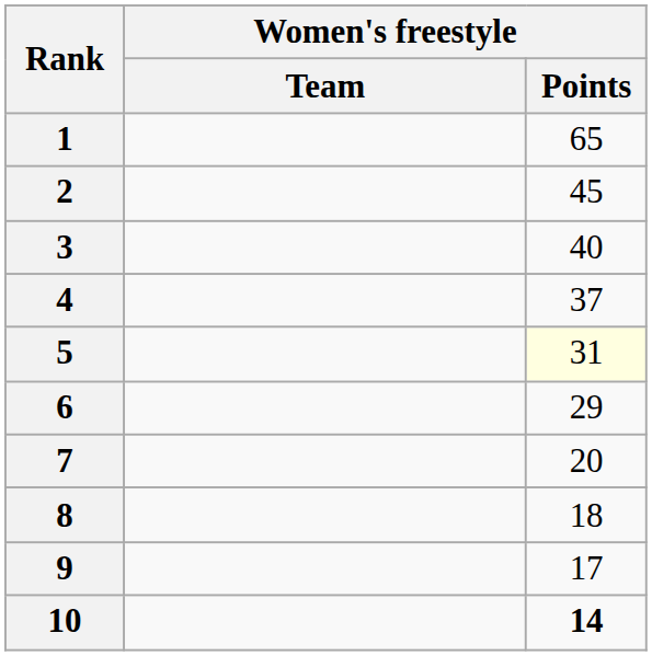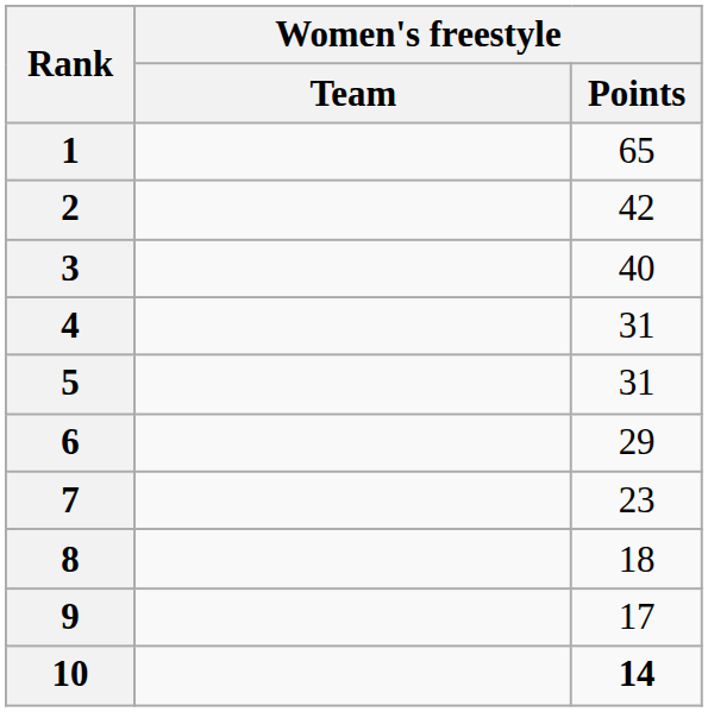 <table class="wikitable" width=304 style="text-align:center;">
 <tr>
 <th width=50 rowspan="2">Rank</th>
 <th colspan="2">Women's freestyle</th>
 </tr>
 <tr>
 <th width=200>Team</th>
 <th width=50>Points</th>
 </tr>
 <tr>
 <th>1</th>
 <td align=left></td>
 <td>65</td>
 </tr>
 <tr>
 <th>2</th>
 <td align=left></td>
-<td>45</td>
+<td>42</td>
 </tr>
 <tr>
 <th>3</th>
 <td align=left></td>
 <td>40</td>
 </tr>
 <tr>
 <th>4</th>
 <td align=left></td>
-<td>37</td>
+<td>31</td>
 </tr>
 <tr>
 <th>5</th>
 <td align=left></td>
-<td style="background: lightyellow;">31</td>
+<td>31</td>
 </tr>
 <tr>
 <th>6</th>
 <td align=left></td>
 <td>29</td>
 </tr>
 <tr>
 <th>7</th>
 <td align=left></td>
-<td>20</td>
+<td>23</td>
 </tr>
 <tr>
 <th>8</th>
 <td align=left></td>
 <td>18</td>
 </tr>
 <tr>
 <th>9</th>
 <td align=left></td>
 <td>17</td>
 </tr>
 <tr>
 <th>10</th>
 <td align=left></td>
 <td><strong>14</strong></td>
 </tr>
 </table>
